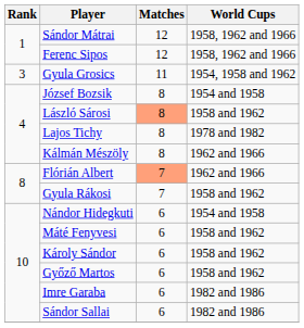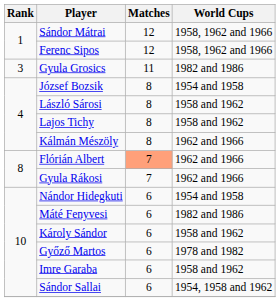 <table class="wikitable" style="text-align: left;">
 <tr>
 <th>Rank</th>
 <th>Player</th>
 <th>Matches</th>
 <th>World Cups</th>
 </tr>
 <tr>
 <td rowspan=2 align=center>1</td>
 <td><a href='#'>Sándor Mátrai</a></td>
 <td align=center>12</td>
 <td>1958, 1962 and 1966</td>
 </tr>
 <tr>
 <td><a href='#'>Ferenc Sipos</a></td>
 <td align=center>12</td>
 <td>1958, 1962 and 1966</td>
 </tr>
 <tr>
 <td align=center>3</td>
 <td><a href='#'>Gyula Grosics</a></td>
 <td align=center>11</td>
-<td>1954, 1958 and 1962</td>
+<td>1982 and 1986</td>
 </tr>
 <tr>
 <td rowspan=4 align=center>4</td>
 <td><a href='#'>József Bozsik</a></td>
 <td align=center>8</td>
 <td>1954 and 1958</td>
 </tr>
 <tr>
 <td><a href='#'>László Sárosi</a></td>
-<td align=center style="background: lightsalmon;">8</td>
+<td align=center>8</td>
 <td>1958 and 1962</td>
 </tr>
 <tr>
 <td><a href='#'>Lajos Tichy</a></td>
 <td align=center>8</td>
-<td>1978 and 1982</td>
+<td>1958 and 1962</td>
 </tr>
 <tr>
 <td><a href='#'>Kálmán Mészöly</a></td>
 <td align=center>8</td>
 <td>1962 and 1966</td>
 </tr>
 <tr>
 <td rowspan=2 align=center>8</td>
 <td><a href='#'>Flórián Albert</a></td>
 <td align=center style="background: lightsalmon;">7</td>
 <td>1962 and 1966</td>
 </tr>
 <tr>
 <td><a href='#'>Gyula Rákosi</a></td>
 <td align=center>7</td>
-<td>1958 and 1962</td>
+<td>1962 and 1966</td>
 </tr>
 <tr>
 <td rowspan=6 align=center>10</td>
 <td><a href='#'>Nándor Hidegkuti</a></td>
 <td align=center>6</td>
 <td>1954 and 1958</td>
 </tr>
 <tr>
 <td><a href='#'>Máté Fenyvesi</a></td>
 <td align=center>6</td>
-<td>1958 and 1962</td>
+<td>1982 and 1986</td>
 </tr>
 <tr>
 <td><a href='#'>Károly Sándor</a></td>
 <td align=center>6</td>
 <td>1958 and 1962</td>
 </tr>
 <tr>
 <td><a href='#'>Győző Martos</a></td>
 <td align=center>6</td>
-<td>1958 and 1962</td>
+<td>1978 and 1982</td>
 </tr>
 <tr>
 <td><a href='#'>Imre Garaba</a></td>
 <td align=center>6</td>
-<td>1982 and 1986</td>
+<td>1958 and 1962</td>
 </tr>
 <tr>
 <td><a href='#'>Sándor Sallai</a></td>
 <td align=center>6</td>
-<td>1982 and 1986</td>
+<td>1954, 1958 and 1962</td>
 </tr>
 <tr>
 </tr>
 </table>
